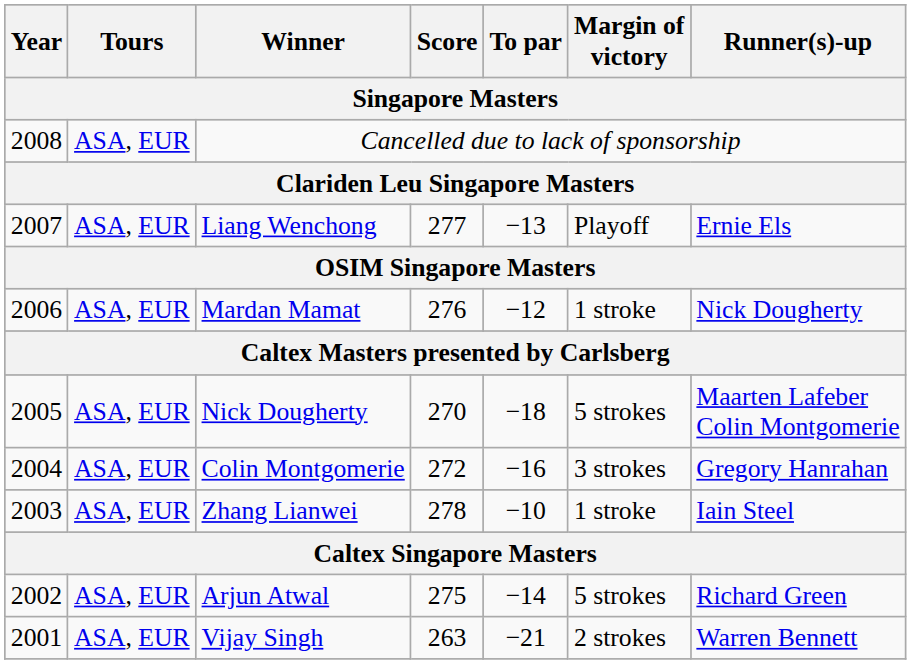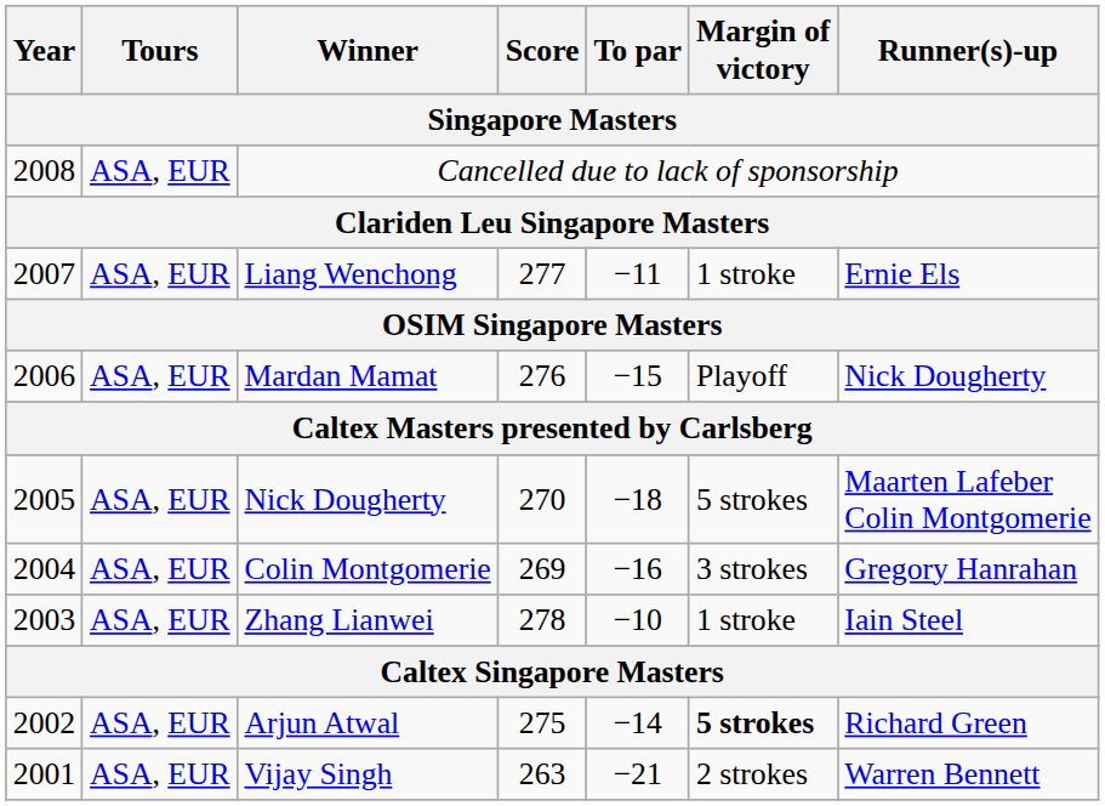 <table class=wikitable style="font-size:95%">
 <tr>
 <th>Year</th>
 <th>Tours</th>
 <th>Winner</th>
 <th>Score</th>
 <th>To par</th>
 <th>Margin of<br>victory</th>
 <th>Runner(s)-up</th>
 </tr>
 <tr>
 <th colspan=7>Singapore Masters</th>
 </tr>
 <tr>
 <td>2008</td>
 <td><a href='#'>ASA</a>, <a href='#'>EUR</a></td>
 <td colspan=5 align=center><em>Cancelled due to lack of sponsorship</em></td>
 </tr>
 <tr>
 <th colspan=7>Clariden Leu Singapore Masters</th>
 </tr>
 <tr>
 <td>2007</td>
 <td><a href='#'>ASA</a>, <a href='#'>EUR</a></td>
 <td> <a href='#'>Liang Wenchong</a></td>
 <td align=center>277</td>
-<td align=center>−13</td>
-<td>Playoff</td>
+<td align=center>−11</td>
+<td>1 stroke</td>
 <td> <a href='#'>Ernie Els</a></td>
 </tr>
 <tr>
 <th colspan=7>OSIM Singapore Masters</th>
 </tr>
 <tr>
 <td>2006</td>
 <td><a href='#'>ASA</a>, <a href='#'>EUR</a></td>
 <td> <a href='#'>Mardan Mamat</a></td>
 <td align=center>276</td>
-<td align=center>−12</td>
-<td>1 stroke</td>
+<td align=center>−15</td>
+<td>Playoff</td>
 <td> <a href='#'>Nick Dougherty</a></td>
 </tr>
 <tr>
 <th colspan=7>Caltex Masters presented by Carlsberg</th>
 </tr>
 <tr>
 <td>2005</td>
 <td><a href='#'>ASA</a>, <a href='#'>EUR</a></td>
 <td> <a href='#'>Nick Dougherty</a></td>
 <td align=center>270</td>
 <td align=center>−18</td>
 <td>5 strokes</td>
 <td> <a href='#'>Maarten Lafeber</a><br> <a href='#'>Colin Montgomerie</a></td>
 </tr>
 <tr>
 <td>2004</td>
 <td><a href='#'>ASA</a>, <a href='#'>EUR</a></td>
 <td> <a href='#'>Colin Montgomerie</a></td>
-<td align=center>272</td>
+<td align=center>269</td>
 <td align=center>−16</td>
 <td>3 strokes</td>
 <td> <a href='#'>Gregory Hanrahan</a></td>
 </tr>
 <tr>
 <td>2003</td>
 <td><a href='#'>ASA</a>, <a href='#'>EUR</a></td>
 <td> <a href='#'>Zhang Lianwei</a></td>
 <td align=center>278</td>
 <td align=center>−10</td>
 <td>1 stroke</td>
 <td> <a href='#'>Iain Steel</a></td>
 </tr>
 <tr>
 <th colspan=7>Caltex Singapore Masters</th>
 </tr>
 <tr>
 <td>2002</td>
 <td><a href='#'>ASA</a>, <a href='#'>EUR</a></td>
 <td> <a href='#'>Arjun Atwal</a></td>
 <td align=center>275</td>
 <td align=center>−14</td>
-<td>5 strokes</td>
+<td><strong>5 strokes</strong></td>
 <td> <a href='#'>Richard Green</a></td>
 </tr>
 <tr>
 <td>2001</td>
 <td><a href='#'>ASA</a>, <a href='#'>EUR</a></td>
 <td> <a href='#'>Vijay Singh</a></td>
 <td align=center>263</td>
 <td align=center>−21</td>
 <td>2 strokes</td>
 <td> <a href='#'>Warren Bennett</a></td>
 </tr>
 </table>
